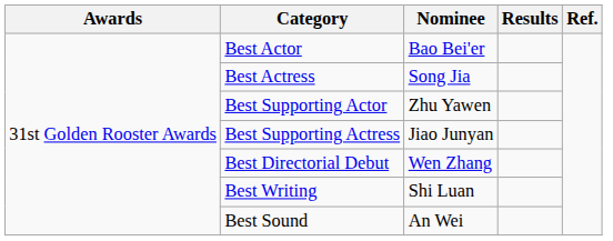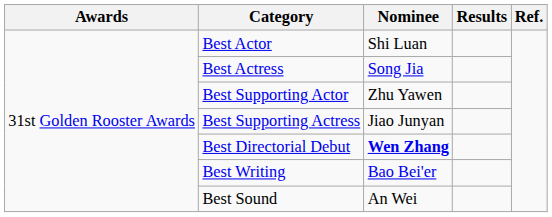 <table class="wikitable">
 <tr>
 <th>Awards</th>
 <th>Category</th>
 <th>Nominee</th>
 <th>Results</th>
 <th>Ref.</th>
 </tr>
 <tr>
 <td rowspan=7>31st <a href='#'>Golden Rooster Awards</a></td>
 <td><a href='#'>Best Actor</a></td>
-<td><a href='#'>Bao Bei'er</a></td>
+<td>Shi Luan</td>
 <td></td>
 <td rowspan=7></td>
 </tr>
 <tr>
 <td><a href='#'>Best Actress</a></td>
 <td><a href='#'>Song Jia</a></td>
 <td></td>
 </tr>
 <tr>
 <td><a href='#'>Best Supporting Actor</a></td>
 <td>Zhu Yawen</td>
 <td></td>
 </tr>
 <tr>
 <td><a href='#'>Best Supporting Actress</a></td>
 <td>Jiao Junyan</td>
 <td></td>
 </tr>
 <tr>
 <td><a href='#'>Best Directorial Debut</a></td>
-<td><a href='#'>Wen Zhang</a></td>
+<td><strong><a href='#'>Wen Zhang</a></strong></td>
 <td></td>
 </tr>
 <tr>
 <td><a href='#'>Best Writing</a></td>
-<td>Shi Luan</td>
+<td><a href='#'>Bao Bei'er</a></td>
 <td></td>
 </tr>
 <tr>
 <td>Best Sound</td>
 <td>An Wei</td>
 <td></td>
 </tr>
 </table>
